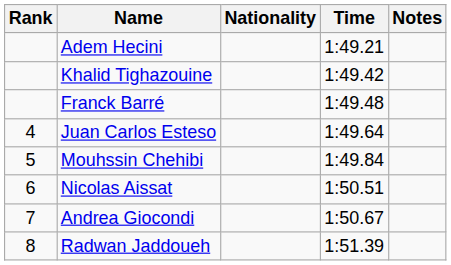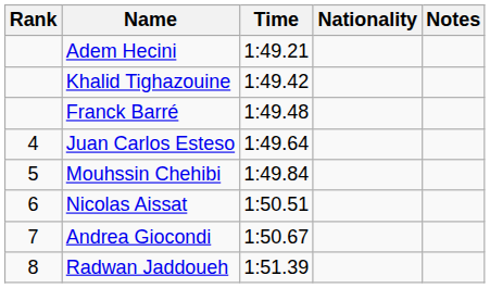 <table class="wikitable sortable" style="text-align:center">
 <tr>
 <th>Rank</th>
 <th>Name</th>
+<th>Time</th>
 <th>Nationality</th>
-<th>Time</th>
 <th>Notes</th>
 </tr>
 <tr>
 <td></td>
 <td align=left><a href='#'>Adem Hecini</a></td>
+<td>1:49.21</td>
 <td align=left></td>
-<td>1:49.21</td>
 <td></td>
 </tr>
 <tr>
 <td></td>
 <td align=left><a href='#'>Khalid Tighazouine</a></td>
+<td>1:49.42</td>
 <td align=left></td>
-<td>1:49.42</td>
 <td></td>
 </tr>
 <tr>
 <td></td>
 <td align=left><a href='#'>Franck Barré</a></td>
+<td>1:49.48</td>
 <td align=left></td>
-<td>1:49.48</td>
 <td></td>
 </tr>
 <tr>
 <td>4</td>
 <td align=left><a href='#'>Juan Carlos Esteso</a></td>
+<td>1:49.64</td>
 <td align=left></td>
-<td>1:49.64</td>
 <td></td>
 </tr>
 <tr>
 <td>5</td>
 <td align=left><a href='#'>Mouhssin Chehibi</a></td>
+<td>1:49.84</td>
 <td align=left></td>
-<td>1:49.84</td>
 <td></td>
 </tr>
 <tr>
 <td>6</td>
 <td align=left><a href='#'>Nicolas Aissat</a></td>
+<td>1:50.51</td>
 <td align=left></td>
-<td>1:50.51</td>
 <td></td>
 </tr>
 <tr>
 <td>7</td>
 <td align=left><a href='#'>Andrea Giocondi</a></td>
+<td>1:50.67</td>
 <td align=left></td>
-<td>1:50.67</td>
 <td></td>
 </tr>
 <tr>
 <td>8</td>
 <td align=left><a href='#'>Radwan Jaddoueh</a></td>
+<td>1:51.39</td>
 <td align=left></td>
-<td>1:51.39</td>
 <td></td>
 </tr>
 </table>
